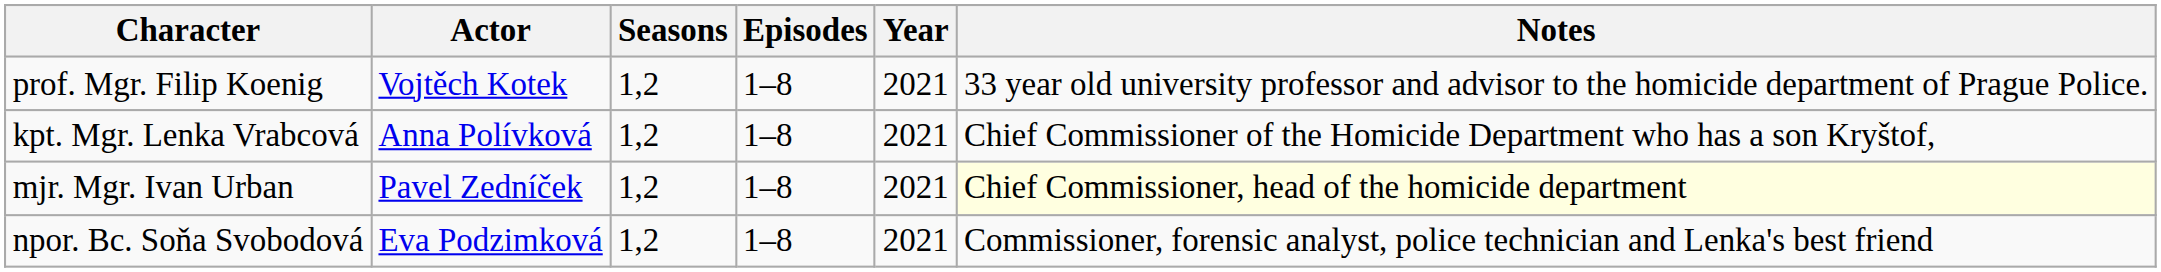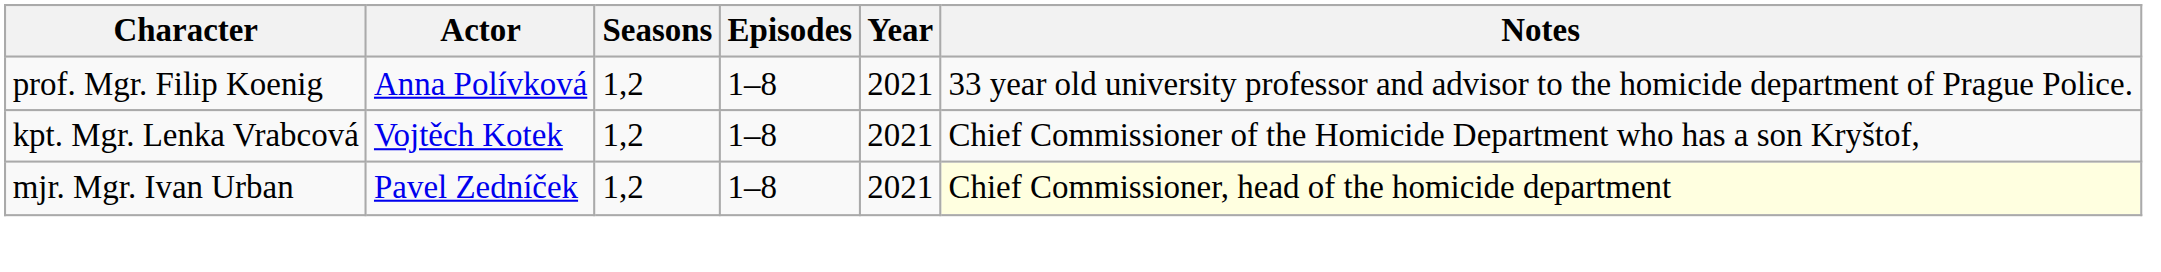 <table class="wikitable">
 <tr>
 <th>Character</th>
 <th>Actor</th>
 <th>Seasons</th>
 <th>Episodes</th>
 <th>Year</th>
 <th>Notes</th>
 </tr>
 <tr>
 <td>prof. Mgr. Filip Koenig</td>
-<td><a href='#'>Vojtěch Kotek</a></td>
+<td><a href='#'>Anna Polívková</a></td>
 <td>1,2</td>
 <td>1–8</td>
 <td>2021</td>
 <td>33 year old university professor and advisor to the homicide department of Prague Police.</td>
 </tr>
 <tr>
 <td>kpt. Mgr. Lenka Vrabcová</td>
-<td><a href='#'>Anna Polívková</a></td>
+<td><a href='#'>Vojtěch Kotek</a></td>
 <td>1,2</td>
 <td>1–8</td>
 <td>2021</td>
 <td>Chief Commissioner of the Homicide Department who has a son Kryštof,</td>
 </tr>
 <tr>
 <td>mjr. Mgr. Ivan Urban</td>
 <td><a href='#'>Pavel Zedníček</a></td>
 <td>1,2</td>
 <td>1–8</td>
 <td>2021</td>
 <td style="background: lightyellow;">Chief Commissioner, head of the homicide department</td>
 </tr>
-<tr>
-<td>npor. Bc. Soňa Svobodová</td>
-<td><a href='#'>Eva Podzimková</a></td>
-<td>1,2</td>
-<td>1–8</td>
-<td>2021</td>
-<td>Commissioner, forensic analyst, police technician and Lenka's best friend</td>
-</tr>
 </table>
